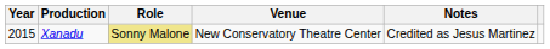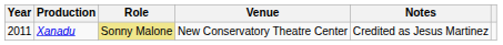 <table class="wikitable sortable">
 <tr>
 <th>Year</th>
 <th>Production</th>
 <th>Role</th>
 <th>Venue</th>
 <th class="unsortable">Notes</th>
 <th rowspan="1" style="text-align: center;" class="unsortable"></th>
 </tr>
 <tr>
-<td>2015</td>
+<td>2011</td>
 <td><em><a href='#'>Xanadu</a></em></td>
 <td style="background: khaki;">Sonny Malone</td>
 <td>New Conservatory Theatre Center</td>
 <td>Credited as Jesus Martinez</td>
 <td></td>
 </tr>
 </table>
